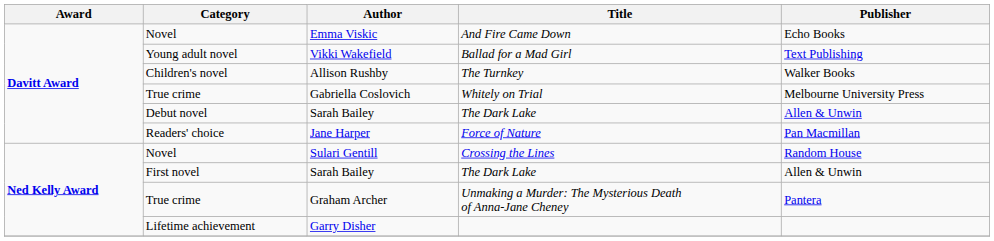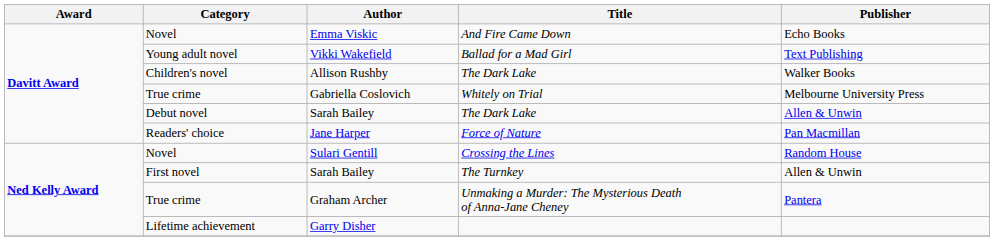 <table class="wikitable" width=100%>
 <tr>
 <th>Award</th>
 <th>Category</th>
 <th>Author</th>
 <th>Title</th>
 <th>Publisher</th>
 </tr>
 <tr>
 <td rowspan=6><strong><a href='#'>Davitt Award</a></strong></td>
 <td>Novel</td>
 <td><a href='#'>Emma Viskic</a></td>
 <td><em>And Fire Came Down</em></td>
 <td>Echo Books</td>
 </tr>
 <tr>
 <td>Young adult novel</td>
 <td><a href='#'>Vikki Wakefield</a></td>
 <td><em>Ballad for a Mad Girl</em></td>
 <td><a href='#'>Text Publishing</a></td>
 </tr>
 <tr>
 <td>Children's novel</td>
 <td>Allison Rushby</td>
-<td><em>The Turnkey</em></td>
+<td><em>The Dark Lake</em></td>
 <td>Walker Books</td>
 </tr>
 <tr>
 <td>True crime</td>
 <td>Gabriella Coslovich</td>
 <td><em>Whitely on Trial</em></td>
 <td>Melbourne University Press</td>
 </tr>
 <tr>
 <td>Debut novel</td>
 <td>Sarah Bailey</td>
 <td><em>The Dark Lake</em></td>
 <td><a href='#'>Allen & Unwin</a></td>
 </tr>
 <tr>
 <td>Readers' choice</td>
 <td><a href='#'>Jane Harper</a></td>
 <td><em><a href='#'>Force of Nature</a></em></td>
 <td><a href='#'>Pan Macmillan</a></td>
 </tr>
 <tr>
 <td rowspan=4><strong><a href='#'>Ned Kelly Award</a></strong></td>
 <td>Novel</td>
 <td><a href='#'>Sulari Gentill</a></td>
 <td><em><a href='#'>Crossing the Lines</a></em></td>
 <td><a href='#'>Random House</a></td>
 </tr>
 <tr>
 <td>First novel</td>
 <td>Sarah Bailey</td>
-<td><em>The Dark Lake</em></td>
+<td><em>The Turnkey</em></td>
 <td>Allen & Unwin</td>
 </tr>
 <tr>
 <td>True crime</td>
 <td>Graham Archer</td>
 <td><em>Unmaking a Murder: The Mysterious Death<br>of Anna-Jane Cheney</em></td>
 <td><a href='#'>Pantera</a></td>
 </tr>
 <tr>
 <td>Lifetime achievement</td>
 <td><a href='#'>Garry Disher</a></td>
 <td></td>
 <td></td>
 </tr>
 <tr>
 </tr>
 </table>
